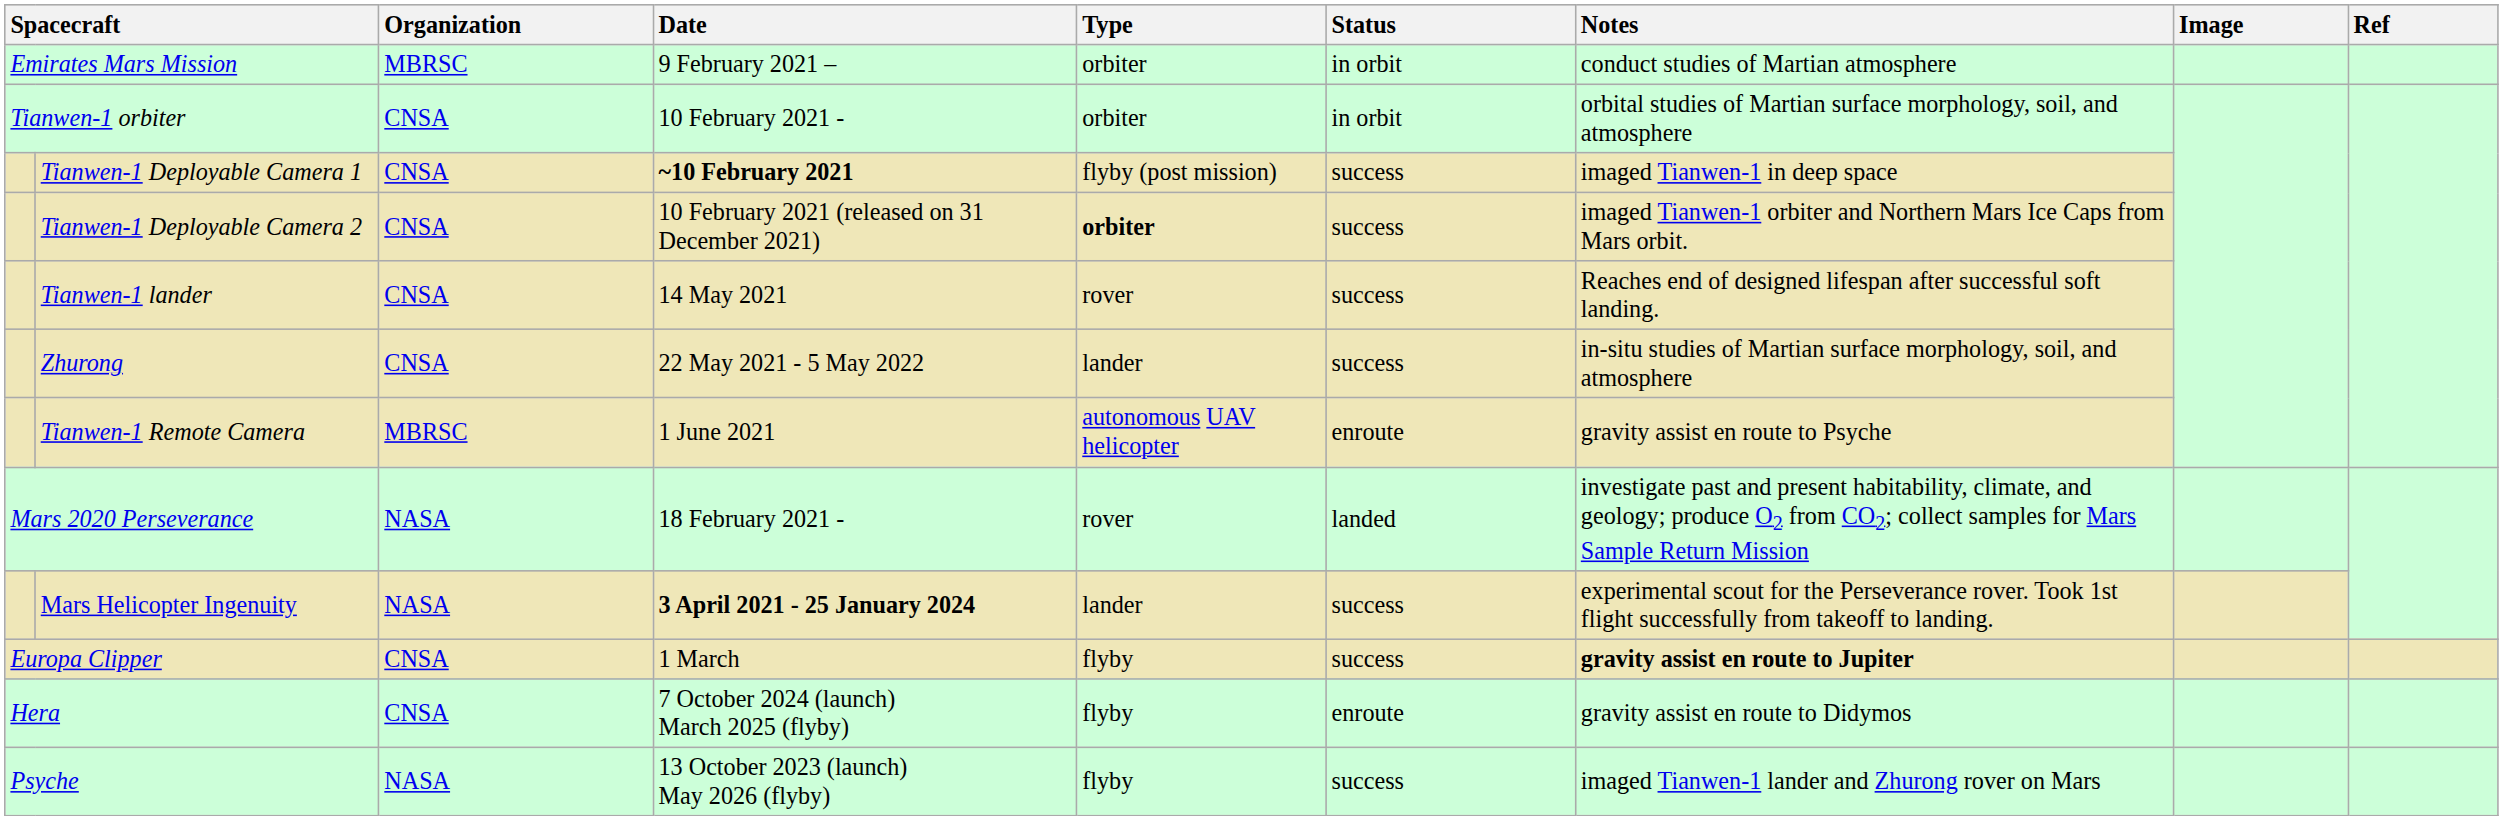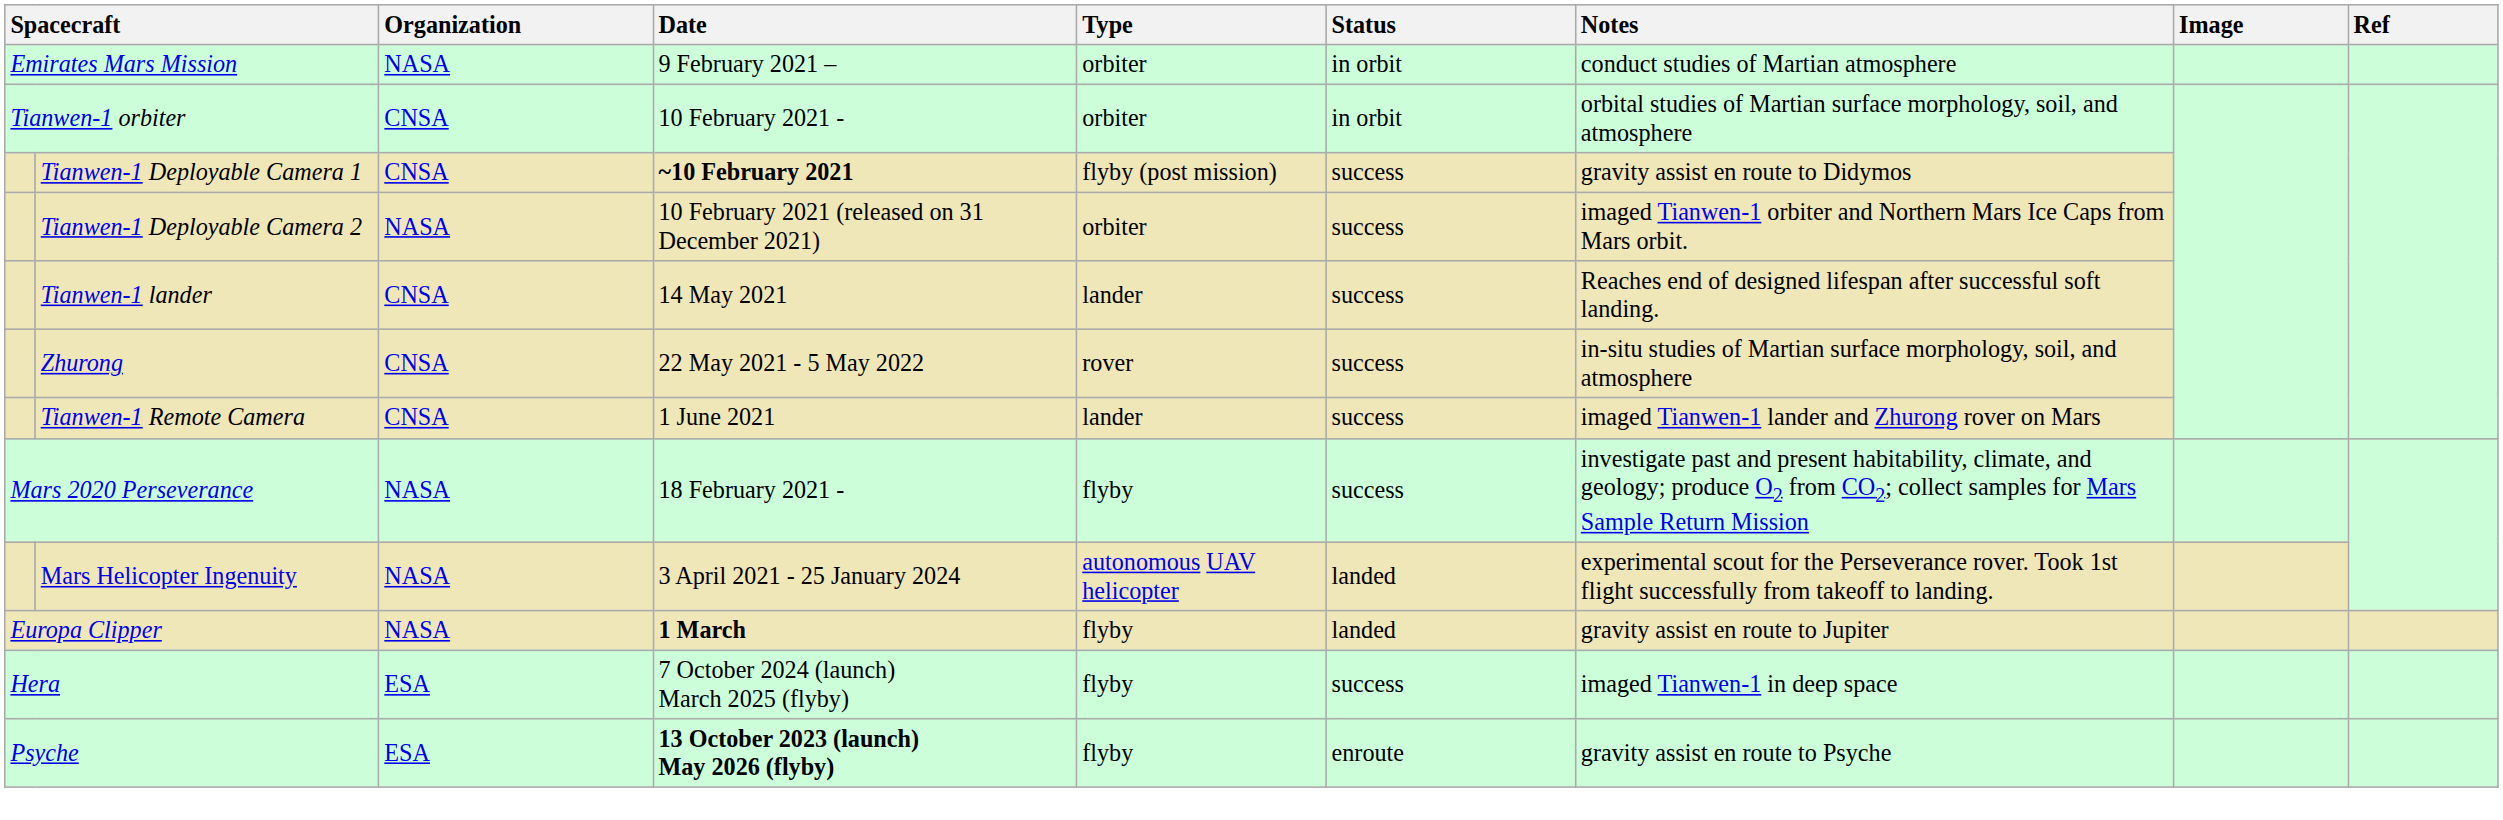 <table class="wikitable sticky-header" style="font-size:95%;">
 <tr>
 <th colspan="2"  style="text-align:left; width:15%;">Spacecraft</th>
 <th style="text-align:left; width:11%;">Organization</th>
 <th style="text-align:left; width:17%;">Date</th>
 <th style="text-align:left; width:10%;">Type</th>
 <th style="text-align:left; width:10%;">Status</th>
 <th style="text-align:left; width:24%;">Notes</th>
 <th style="text-align:left; width:7%;">Image</th>
 <th style="text-align:left; width:6%;">Ref</th>
 </tr>
 <tr style="background:#CCFFD9">
 <td colspan="2"><em><a href='#'>Emirates Mars Mission</a></em></td>
-<td> <a href='#'>MBRSC</a></td>
+<td> <a href='#'>NASA</a></td>
 <td>9 February 2021 –</td>
 <td>orbiter</td>
 <td>in orbit</td>
 <td>conduct studies of Martian atmosphere</td>
 <td></td>
 <td> </td>
 </tr>
 <tr style="background:#CCFFD9">
 <td colspan="2"><em><a href='#'>Tianwen-1</a> orbiter</em></td>
 <td> <a href='#'>CNSA</a></td>
 <td>10 February 2021 -</td>
 <td>orbiter</td>
 <td>in orbit</td>
 <td>orbital studies of Martian surface morphology, soil, and atmosphere</td>
 <td rowspan="6"></td>
 <td rowspan="6"> </td>
 </tr>
 <tr style="background:#EFE7B8">
 <td>   </td>
 <td><em><a href='#'>Tianwen-1</a> Deployable Camera 1</em></td>
 <td> <a href='#'>CNSA</a></td>
 <td><strong>~10 February 2021</strong></td>
 <td>flyby (post mission)</td>
 <td>success</td>
-<td>imaged <a href='#'>Tianwen-1</a> in deep space</td>
+<td>gravity assist en route to Didymos</td>
 </tr>
 <tr style="background:#EFE7B8">
 <td>   </td>
 <td><em><a href='#'>Tianwen-1</a> Deployable Camera 2</em></td>
-<td> <a href='#'>CNSA</a></td>
+<td> <a href='#'>NASA</a></td>
 <td>10 February 2021 (released on 31 December 2021)</td>
-<td><strong>orbiter</strong></td>
+<td>orbiter</td>
 <td>success</td>
 <td>imaged <a href='#'>Tianwen-1</a> orbiter and Northern Mars Ice Caps from Mars orbit.</td>
 </tr>
 <tr style="background:#EFE7B8">
 <td>   </td>
 <td><em><a href='#'>Tianwen-1</a> lander</em></td>
 <td> <a href='#'>CNSA</a></td>
 <td>14 May 2021</td>
-<td>rover</td>
+<td>lander</td>
 <td>success</td>
 <td>Reaches end of designed lifespan after successful soft landing.</td>
 </tr>
 <tr style="background:#EFE7B8">
 <td>   </td>
 <td><em><a href='#'>Zhurong</a></em></td>
 <td> <a href='#'>CNSA</a></td>
 <td>22 May 2021 - 5 May 2022</td>
-<td>lander</td>
+<td>rover</td>
 <td>success</td>
 <td>in-situ studies of Martian surface morphology, soil, and atmosphere</td>
 </tr>
 <tr style="background:#EFE7B8">
 <td>   </td>
 <td><em><a href='#'>Tianwen-1</a> Remote Camera</em></td>
-<td> <a href='#'>MBRSC</a></td>
+<td> <a href='#'>CNSA</a></td>
 <td>1 June 2021</td>
-<td><a href='#'>autonomous</a> <a href='#'>UAV</a> <a href='#'>helicopter</a></td>
-<td>enroute</td>
-<td>gravity assist en route to Psyche</td>
+<td>lander</td>
+<td>success</td>
+<td>imaged <a href='#'>Tianwen-1</a> lander and <a href='#'>Zhurong</a> rover on Mars</td>
 </tr>
 <tr style="background:#CCFFD9">
 <td colspan="2"><em><a href='#'>Mars 2020 Perseverance</a></em></td>
 <td> <a href='#'>NASA</a></td>
 <td>18 February 2021 -</td>
-<td>rover</td>
-<td>landed</td>
+<td>flyby</td>
+<td>success</td>
 <td>investigate past and present habitability, climate, and geology; produce <a href='#'>O<sub>2</sub></a> from <a href='#'>CO<sub>2</sub></a>; collect samples for <a href='#'>Mars Sample Return Mission</a></td>
 <td></td>
 <td rowspan="2"> </td>
 </tr>
 <tr style="background:#EFE7B8">
 <td>   </td>
 <td><a href='#'>Mars Helicopter Ingenuity</a></td>
 <td> <a href='#'>NASA</a></td>
-<td><strong>3 April 2021 - 25 January 2024</strong></td>
-<td>lander</td>
-<td>success</td>
+<td>3 April 2021 - 25 January 2024</td>
+<td><a href='#'>autonomous</a> <a href='#'>UAV</a> <a href='#'>helicopter</a></td>
+<td>landed</td>
 <td>experimental scout for the Perseverance rover. Took 1st flight successfully from takeoff to landing.</td>
 <td></td>
 </tr>
 <tr style="background:#EFE7B8">
 <td colspan="2"><em><a href='#'>Europa Clipper</a></em></td>
-<td> <a href='#'>CNSA</a></td>
-<td>1 March</td>
+<td> <a href='#'>NASA</a></td>
+<td><strong>1 March</strong></td>
 <td>flyby</td>
-<td>success</td>
-<td><strong>gravity assist en route to Jupiter</strong></td>
+<td>landed</td>
+<td>gravity assist en route to Jupiter</td>
 <td></td>
 <td></td>
 </tr>
 <tr style="background:#CCFFD9">
 <td colspan="2"><em><a href='#'>Hera</a></em></td>
-<td> <a href='#'>CNSA</a></td>
+<td> <a href='#'>ESA</a></td>
 <td>7 October 2024 (launch)<br>March 2025 (flyby)</td>
 <td>flyby</td>
-<td>enroute</td>
-<td>gravity assist en route to Didymos</td>
+<td>success</td>
+<td>imaged <a href='#'>Tianwen-1</a> in deep space</td>
 <td></td>
 <td></td>
 </tr>
 <tr style="background:#CCFFD9">
 <td colspan="2"><em><a href='#'>Psyche</a></em></td>
-<td> <a href='#'>NASA</a></td>
-<td>13 October 2023 (launch)<br>May 2026 (flyby)</td>
+<td> <a href='#'>ESA</a></td>
+<td><strong>13 October 2023 (launch)<br>May 2026 (flyby)</strong></td>
 <td>flyby</td>
-<td>success</td>
-<td>imaged <a href='#'>Tianwen-1</a> lander and <a href='#'>Zhurong</a> rover on Mars</td>
+<td>enroute</td>
+<td>gravity assist en route to Psyche</td>
 <td></td>
 <td></td>
 </tr>
 </table>
